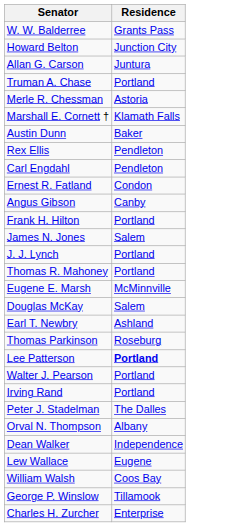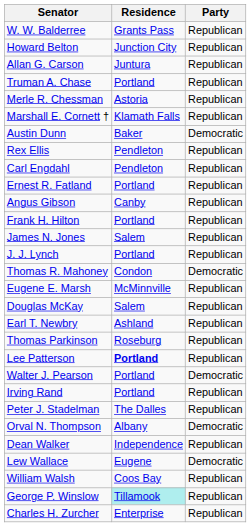 <table class="wikitable">
 <tr>
 <th>Senator</th>
 <th>Residence</th>
+<th>Party</th>
 </tr>
 <tr>
 <td><a href='#'>W. W. Balderree</a></td>
 <td><a href='#'>Grants Pass</a></td>
+<td>Republican</td>
 </tr>
 <tr>
 <td><a href='#'>Howard Belton</a></td>
 <td><a href='#'>Junction City</a></td>
+<td>Republican</td>
 </tr>
 <tr>
 <td><a href='#'>Allan G. Carson</a></td>
 <td><a href='#'>Juntura</a></td>
+<td>Republican</td>
 </tr>
 <tr>
 <td><a href='#'>Truman A. Chase</a></td>
 <td><a href='#'>Portland</a></td>
+<td>Republican</td>
 </tr>
 <tr>
 <td><a href='#'>Merle R. Chessman</a></td>
 <td><a href='#'>Astoria</a></td>
+<td>Republican</td>
 </tr>
 <tr>
 <td><a href='#'>Marshall E. Cornett</a> †</td>
 <td><a href='#'>Klamath Falls</a></td>
+<td>Republican</td>
 </tr>
 <tr>
 <td><a href='#'>Austin Dunn</a></td>
 <td><a href='#'>Baker</a></td>
+<td>Democratic</td>
 </tr>
 <tr>
 <td><a href='#'>Rex Ellis</a></td>
 <td><a href='#'>Pendleton</a></td>
+<td>Republican</td>
 </tr>
 <tr>
 <td><a href='#'>Carl Engdahl</a></td>
 <td><a href='#'>Pendleton</a></td>
+<td>Republican</td>
 </tr>
 <tr>
 <td><a href='#'>Ernest R. Fatland</a></td>
-<td><a href='#'>Condon</a></td>
+<td><a href='#'>Portland</a></td>
+<td>Republican</td>
 </tr>
 <tr>
 <td><a href='#'>Angus Gibson</a></td>
 <td><a href='#'>Canby</a></td>
+<td>Republican</td>
 </tr>
 <tr>
 <td><a href='#'>Frank H. Hilton</a></td>
 <td><a href='#'>Portland</a></td>
+<td>Republican</td>
 </tr>
 <tr>
 <td><a href='#'>James N. Jones</a></td>
 <td><a href='#'>Salem</a></td>
+<td>Republican</td>
 </tr>
 <tr>
 <td><a href='#'>J. J. Lynch</a></td>
 <td><a href='#'>Portland</a></td>
+<td>Republican</td>
 </tr>
 <tr>
 <td><a href='#'>Thomas R. Mahoney</a></td>
-<td><a href='#'>Portland</a></td>
+<td><a href='#'>Condon</a></td>
+<td>Democratic</td>
 </tr>
 <tr>
 <td><a href='#'>Eugene E. Marsh</a></td>
 <td><a href='#'>McMinnville</a></td>
+<td>Republican</td>
 </tr>
 <tr>
 <td><a href='#'>Douglas McKay</a></td>
 <td><a href='#'>Salem</a></td>
+<td>Republican</td>
 </tr>
 <tr>
 <td><a href='#'>Earl T. Newbry</a></td>
 <td><a href='#'>Ashland</a></td>
+<td>Republican</td>
 </tr>
 <tr>
 <td><a href='#'>Thomas Parkinson</a></td>
 <td><a href='#'>Roseburg</a></td>
+<td>Republican</td>
 </tr>
 <tr>
 <td><a href='#'>Lee Patterson</a></td>
 <td><strong><a href='#'>Portland</a></strong></td>
+<td>Republican</td>
 </tr>
 <tr>
 <td><a href='#'>Walter J. Pearson</a></td>
 <td><a href='#'>Portland</a></td>
+<td>Democratic</td>
 </tr>
 <tr>
 <td><a href='#'>Irving Rand</a></td>
 <td><a href='#'>Portland</a></td>
+<td>Republican</td>
 </tr>
 <tr>
 <td><a href='#'>Peter J. Stadelman</a></td>
 <td><a href='#'>The Dalles</a></td>
+<td>Republican</td>
 </tr>
 <tr>
 <td><a href='#'>Orval N. Thompson</a></td>
 <td><a href='#'>Albany</a></td>
+<td>Democratic</td>
 </tr>
 <tr>
 <td><a href='#'>Dean Walker</a></td>
 <td><a href='#'>Independence</a></td>
+<td>Republican</td>
 </tr>
 <tr>
 <td><a href='#'>Lew Wallace</a></td>
 <td><a href='#'>Eugene</a></td>
+<td>Democratic</td>
 </tr>
 <tr>
 <td><a href='#'>William Walsh</a></td>
 <td><a href='#'>Coos Bay</a></td>
+<td>Republican</td>
 </tr>
 <tr>
 <td><a href='#'>George P. Winslow</a></td>
-<td><a href='#'>Tillamook</a></td>
+<td style="background: paleturquoise;"><a href='#'>Tillamook</a></td>
+<td>Republican</td>
 </tr>
 <tr>
 <td><a href='#'>Charles H. Zurcher</a></td>
 <td><a href='#'>Enterprise</a></td>
+<td>Republican</td>
 </tr>
 </table>
